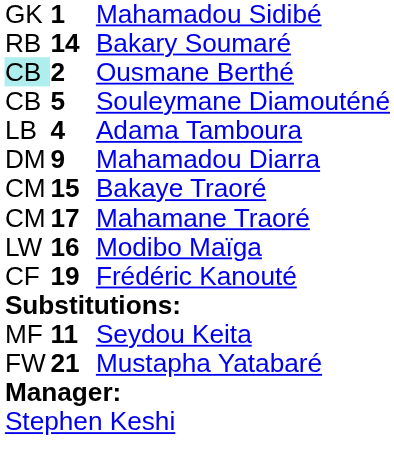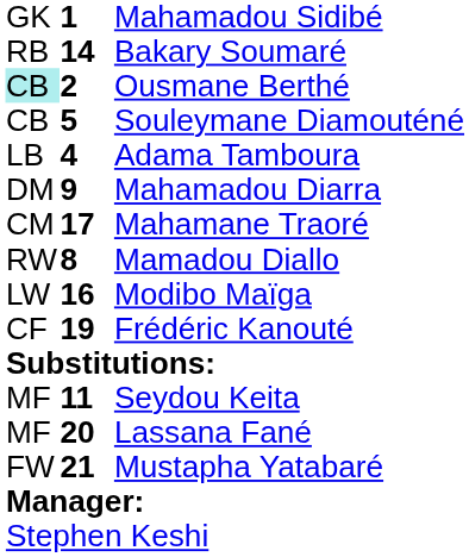 <table style="font-size: 90%" cellspacing="0" cellpadding="0" align="center">
 <tr>
 <th width=25></th>
 <th width=25></th>
 </tr>
 <tr>
 <td>GK</td>
 <td><strong>1</strong></td>
 <td><a href='#'>Mahamadou Sidibé</a></td>
 </tr>
 <tr>
 <td>RB</td>
 <td><strong>14</strong></td>
 <td><a href='#'>Bakary Soumaré</a></td>
 <td></td>
 </tr>
 <tr>
 <td style="background: paleturquoise;">CB</td>
 <td><strong>2</strong></td>
 <td><a href='#'>Ousmane Berthé</a></td>
 </tr>
 <tr>
 <td>CB</td>
 <td><strong>5</strong></td>
 <td><a href='#'>Souleymane Diamouténé</a></td>
 </tr>
 <tr>
 <td>LB</td>
 <td><strong>4</strong></td>
 <td><a href='#'>Adama Tamboura</a></td>
 </tr>
 <tr>
 <td>DM</td>
 <td><strong>9</strong></td>
 <td><a href='#'>Mahamadou Diarra</a></td>
 <td></td>
 </tr>
 <tr>
 <td>CM</td>
-<td><strong>15</strong></td>
-<td><a href='#'>Bakaye Traoré</a></td>
-<td></td>
+<td><strong>17</strong></td>
+<td><a href='#'>Mahamane Traoré</a></td>
 <td></td>
 </tr>
 <tr>
-<td>CM</td>
-<td><strong>17</strong></td>
-<td><a href='#'>Mahamane Traoré</a></td>
+<td>RW</td>
+<td><strong>8</strong></td>
+<td><a href='#'>Mamadou Diallo</a></td>
+<td></td>
 <td></td>
 </tr>
 <tr>
 <td>LW</td>
 <td><strong>16</strong></td>
 <td><a href='#'>Modibo Maïga</a></td>
 <td></td>
 <td></td>
 </tr>
 <tr>
 <td>CF</td>
 <td><strong>19</strong></td>
 <td><a href='#'>Frédéric Kanouté</a></td>
 </tr>
 <tr>
 <td colspan=3><strong>Substitutions:</strong></td>
 </tr>
 <tr>
 <td>MF</td>
 <td><strong>11</strong></td>
 <td><a href='#'>Seydou Keita</a></td>
 <td></td>
 <td></td>
 </tr>
 <tr>
+<td>MF</td>
+<td><strong>20</strong></td>
+<td><a href='#'>Lassana Fané</a></td>
+<td></td>
+<td></td>
+</tr>
+<tr>
 <td>FW</td>
 <td><strong>21</strong></td>
 <td><a href='#'>Mustapha Yatabaré</a></td>
 <td></td>
 <td></td>
 </tr>
 <tr>
 <td colspan=3><strong>Manager:</strong></td>
 </tr>
 <tr>
 <td colspan=4> <a href='#'>Stephen Keshi</a></td>
 </tr>
 </table>
